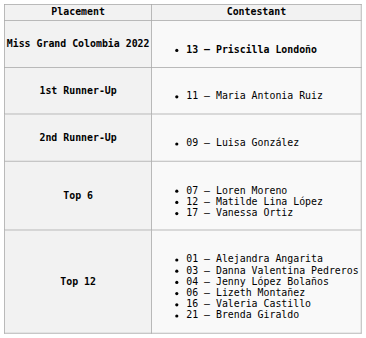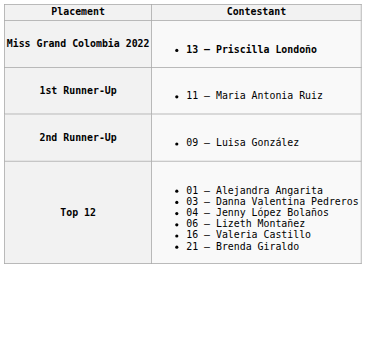 <table class="wikitable sortable" style="font-size: 95%;">
 <tr>
 <th>Placement</th>
 <th>Contestant</th>
 </tr>
 <tr>
 <th>Miss Grand Colombia 2022</th>
 <td><br><ul><li><strong>13 – Priscilla Londoño</strong></li></ul></td>
 </tr>
 <tr>
 <th>1st Runner-Up</th>
 <td><br><ul><li>11 – Maria Antonia Ruiz</li></ul></td>
 </tr>
 <tr>
 <th>2nd Runner-Up</th>
 <td><br><ul><li>09 – Luisa González</li></ul></td>
 </tr>
 <tr>
-<th>Top 6</th>
-<td><br><ul><li>07 – Loren Moreno</li><li>12 – Matilde Lina López</li><li>17 – Vanessa Ortiz</li></ul></td>
-</tr>
-<tr>
 <th>Top 12</th>
 <td><br><ul><li>01 – Alejandra Angarita</li><li>03 – Danna Valentina Pedreros</li><li>04 – Jenny López Bolaños</li><li>06 – Lizeth Montañez</li><li>16 – Valeria Castillo</li><li>21 – Brenda Giraldo</li></ul></td>
 </tr>
 </table>
